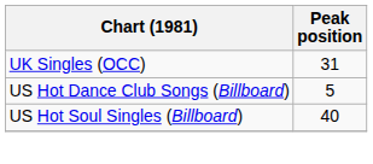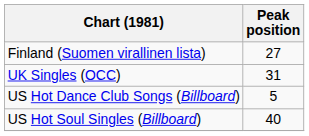 <table class="wikitable">
 <tr>
 <th>Chart (1981)</th>
 <th>Peak<br>position</th>
+</tr>
+<tr>
+<td>Finland (<a href='#'>Suomen virallinen lista</a>)</td>
+<td style="text-align:center;">27</td>
 </tr>
 <tr>
 <td><a href='#'>UK Singles</a> (<a href='#'>OCC</a>)</td>
 <td style="text-align:center;">31</td>
 </tr>
 <tr>
 <td>US <a href='#'>Hot Dance Club Songs</a> (<em><a href='#'>Billboard</a></em>)</td>
 <td style="text-align:center;">5</td>
 </tr>
 <tr>
 <td>US <a href='#'>Hot Soul Singles</a> (<em><a href='#'>Billboard</a></em>)</td>
 <td style="text-align:center;">40</td>
 </tr>
 <tr>
 </tr>
 </table>
